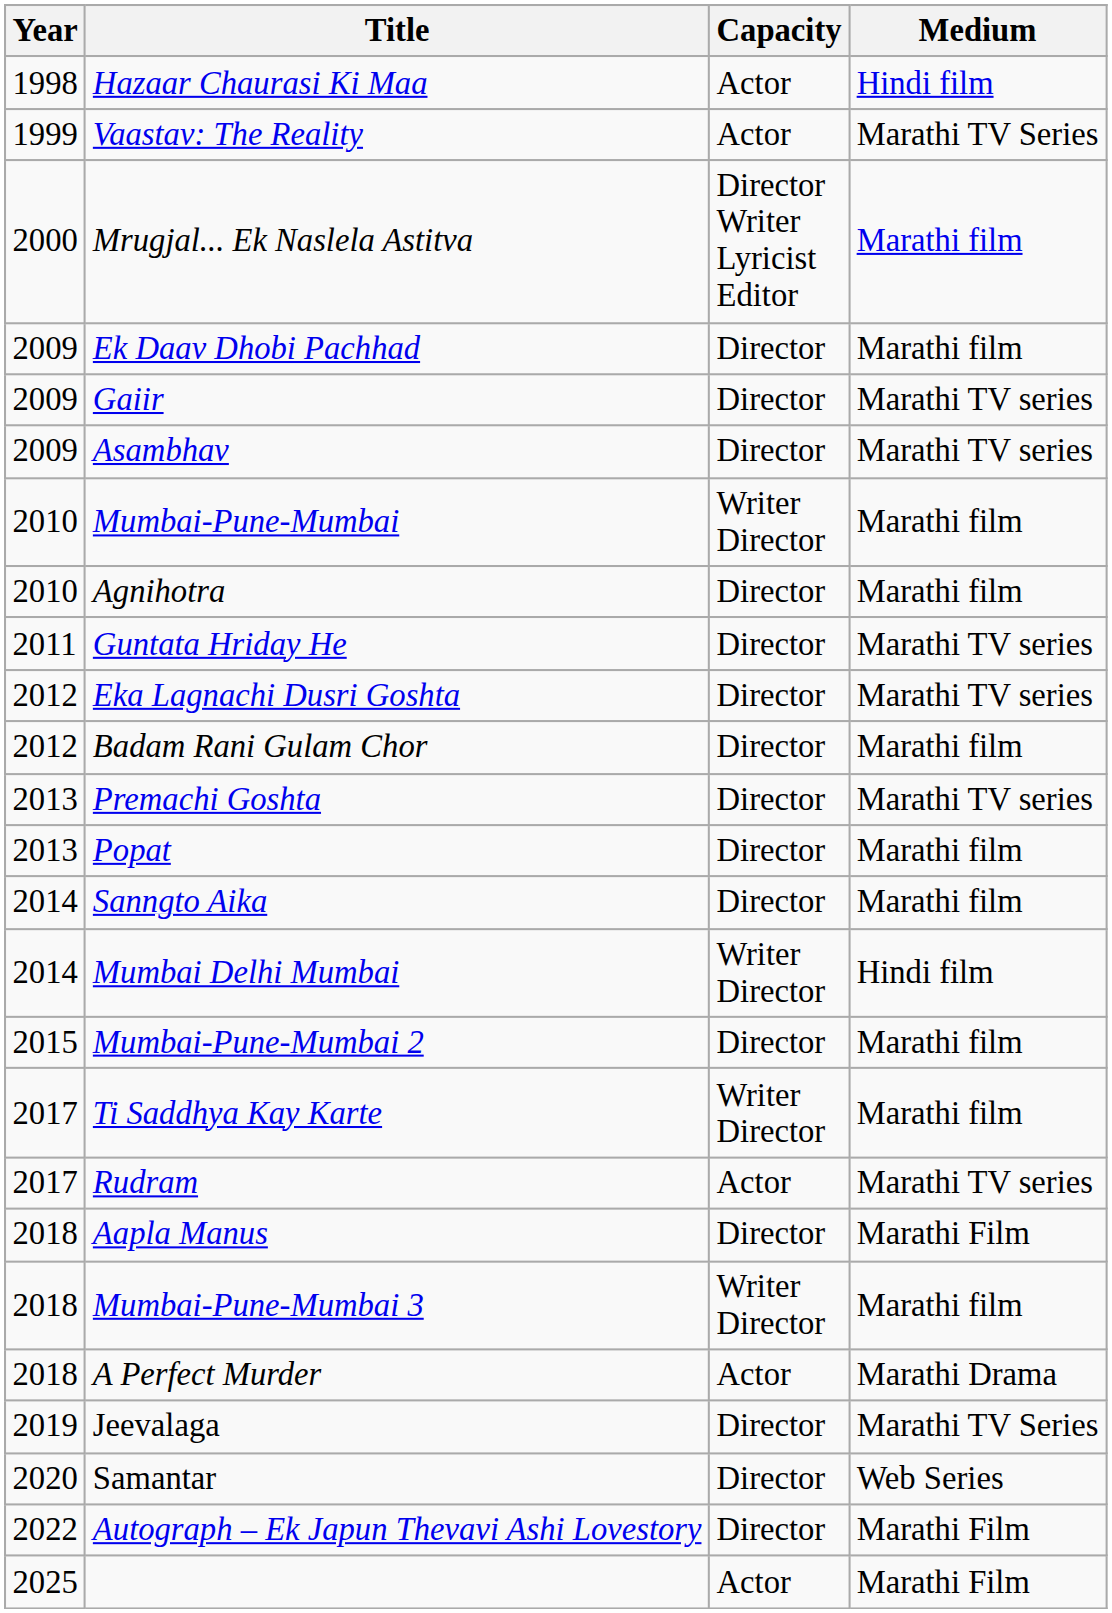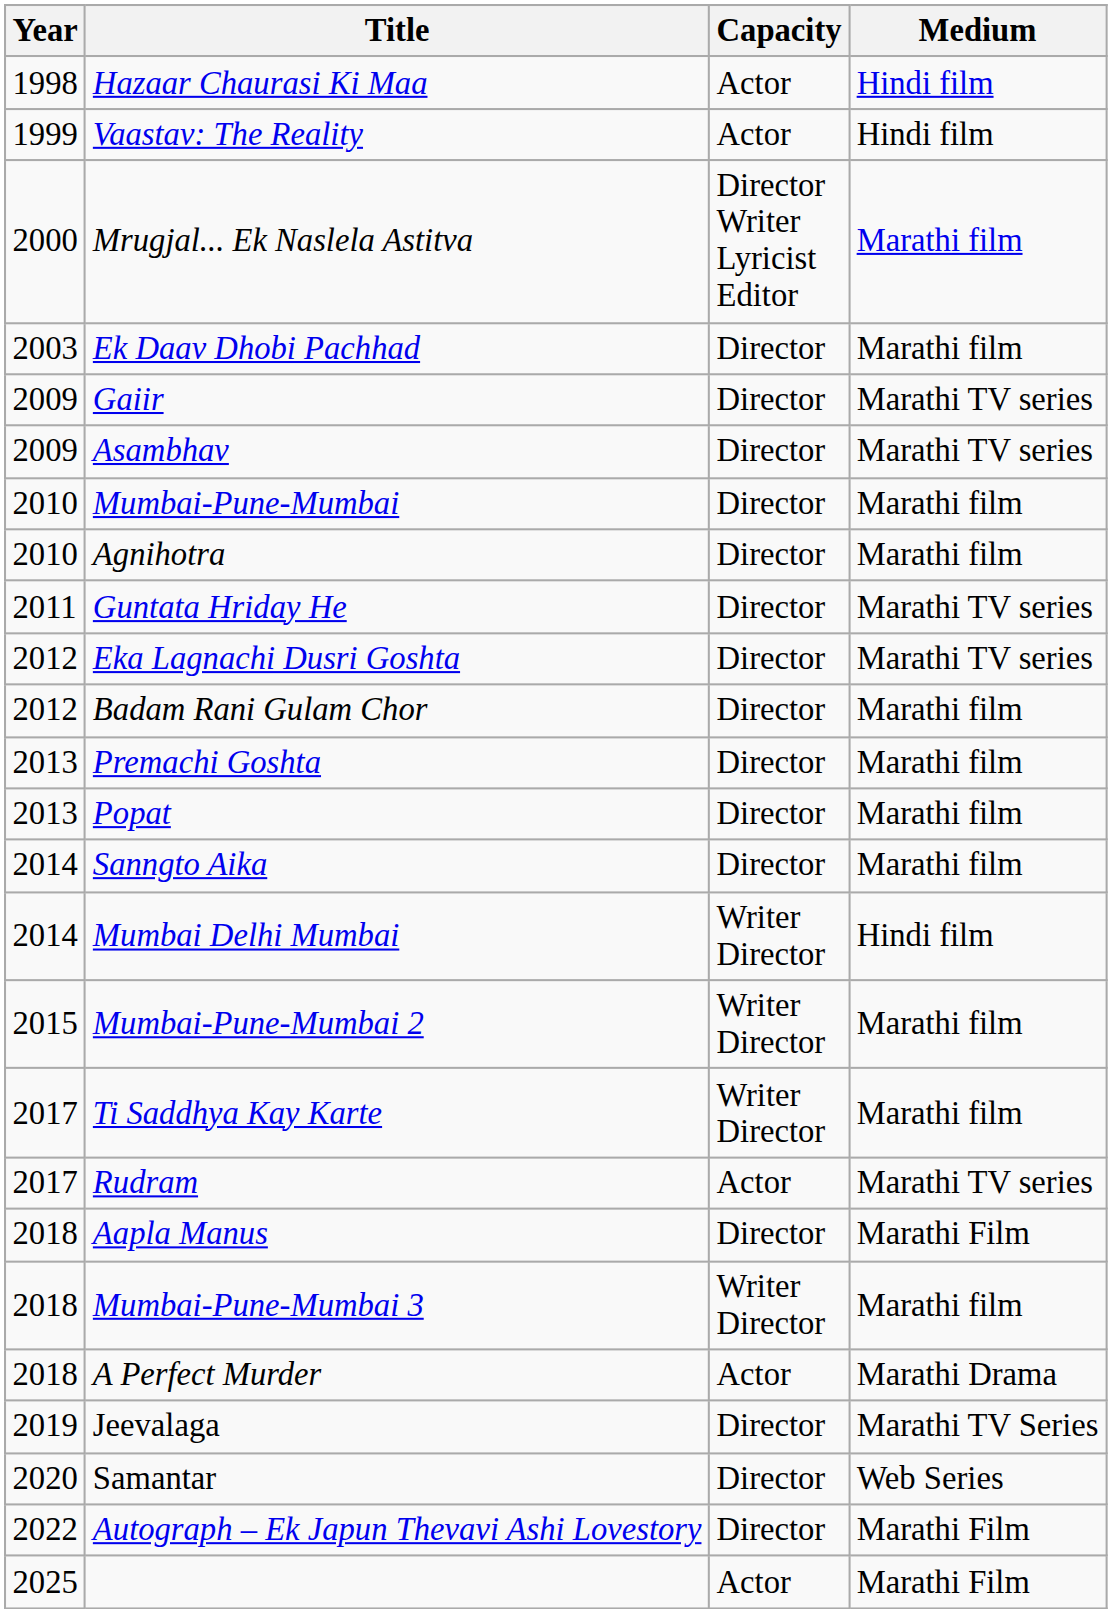 <table class="wikitable sortable">
 <tr>
 <th>Year</th>
 <th>Title</th>
 <th>Capacity</th>
 <th>Medium</th>
 </tr>
 <tr>
 <td>1998</td>
 <td><em><a href='#'>Hazaar Chaurasi Ki Maa</a></em></td>
 <td>Actor</td>
 <td><a href='#'>Hindi film</a></td>
 </tr>
 <tr>
 <td>1999</td>
 <td><em><a href='#'>Vaastav: The Reality</a></em></td>
 <td>Actor</td>
-<td>Marathi TV Series</td>
+<td>Hindi film</td>
 </tr>
 <tr>
 <td>2000</td>
 <td><em>Mrugjal... Ek Naslela Astitva</em></td>
 <td>Director<br> Writer<br> Lyricist <br> Editor</td>
 <td><a href='#'>Marathi film</a></td>
 </tr>
 <tr>
-<td>2009</td>
+<td>2003</td>
 <td><em><a href='#'>Ek Daav Dhobi Pachhad</a></em></td>
 <td>Director</td>
 <td>Marathi film</td>
 </tr>
 <tr>
 <td>2009</td>
 <td><em><a href='#'>Gaiir</a></em></td>
 <td>Director</td>
 <td>Marathi TV series</td>
 </tr>
 <tr>
 <td>2009</td>
 <td><em><a href='#'>Asambhav</a></em></td>
 <td>Director</td>
 <td>Marathi TV series</td>
 </tr>
 <tr>
 <td>2010</td>
 <td><em><a href='#'>Mumbai-Pune-Mumbai</a></em></td>
-<td>Writer<br>Director</td>
+<td>Director</td>
 <td>Marathi film</td>
 </tr>
 <tr>
 <td>2010</td>
 <td><em>Agnihotra</em></td>
 <td>Director</td>
 <td>Marathi film</td>
 </tr>
 <tr>
 <td>2011</td>
 <td><em><a href='#'>Guntata Hriday He</a></em></td>
 <td>Director</td>
 <td>Marathi TV series</td>
 </tr>
 <tr>
 <td>2012</td>
 <td><em><a href='#'>Eka Lagnachi Dusri Goshta</a></em></td>
 <td>Director</td>
 <td>Marathi TV series</td>
 </tr>
 <tr>
 <td>2012</td>
 <td><em>Badam Rani Gulam Chor</em></td>
 <td>Director</td>
 <td>Marathi film</td>
 </tr>
 <tr>
 <td>2013</td>
 <td><em><a href='#'>Premachi Goshta</a></em></td>
 <td>Director</td>
-<td>Marathi TV series</td>
+<td>Marathi film</td>
 </tr>
 <tr>
 <td>2013</td>
 <td><em><a href='#'>Popat</a></em></td>
 <td>Director</td>
 <td>Marathi film</td>
 </tr>
 <tr>
 <td>2014</td>
 <td><em><a href='#'>Sanngto Aika</a></em></td>
 <td>Director</td>
 <td>Marathi film</td>
 </tr>
 <tr>
 <td>2014</td>
 <td><em><a href='#'>Mumbai Delhi Mumbai</a></em></td>
 <td>Writer<br>Director</td>
 <td>Hindi film</td>
 </tr>
 <tr>
 <td>2015</td>
 <td><em><a href='#'>Mumbai-Pune-Mumbai 2</a></em></td>
-<td>Director</td>
+<td>Writer<br>Director</td>
 <td>Marathi film</td>
 </tr>
 <tr>
 <td>2017</td>
 <td><em><a href='#'>Ti Saddhya Kay Karte</a></em></td>
 <td>Writer<br>Director</td>
 <td>Marathi film</td>
 </tr>
 <tr>
 <td>2017</td>
 <td><em><a href='#'>Rudram</a></em></td>
 <td>Actor</td>
 <td>Marathi TV series</td>
 </tr>
 <tr>
 <td>2018</td>
 <td><em><a href='#'>Aapla Manus</a></em></td>
 <td>Director</td>
 <td>Marathi Film</td>
 </tr>
 <tr>
 <td>2018</td>
 <td><em><a href='#'>Mumbai-Pune-Mumbai 3</a></em></td>
 <td>Writer<br>Director</td>
 <td>Marathi film</td>
 </tr>
 <tr>
 <td>2018</td>
 <td><em>A Perfect Murder</em></td>
 <td>Actor</td>
 <td>Marathi Drama</td>
 </tr>
 <tr>
 <td>2019</td>
 <td>Jeevalaga</td>
 <td>Director</td>
 <td>Marathi TV Series</td>
 </tr>
 <tr>
 <td>2020</td>
 <td>Samantar</td>
 <td>Director</td>
 <td>Web Series</td>
 </tr>
 <tr>
 <td>2022</td>
 <td><em><a href='#'>Autograph – Ek Japun Thevavi Ashi Lovestory</a></em></td>
 <td>Director</td>
 <td>Marathi Film</td>
 </tr>
 <tr>
 <td>2025</td>
 <td></td>
 <td>Actor</td>
 <td>Marathi Film </td>
 </tr>
 </table>
